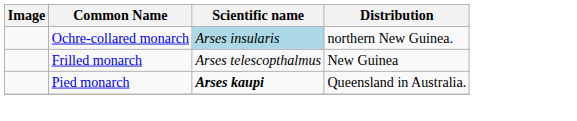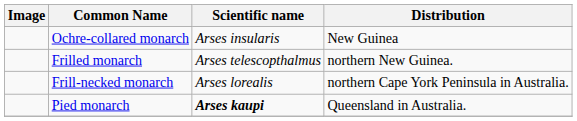 <table class="wikitable">
 <tr>
 <th>Image</th>
 <th>Common Name</th>
 <th>Scientific name</th>
 <th>Distribution</th>
 </tr>
 <tr>
 <td></td>
 <td><a href='#'>Ochre-collared monarch</a></td>
-<td style="background: lightblue;"><em>Arses insularis</em></td>
-<td>northern New Guinea.</td>
+<td><em>Arses insularis</em></td>
+<td>New Guinea</td>
 </tr>
 <tr>
 <td></td>
 <td><a href='#'>Frilled monarch</a></td>
 <td><em>Arses telescopthalmus</em></td>
-<td>New Guinea</td>
+<td>northern New Guinea.</td>
+</tr>
+<tr>
+<td></td>
+<td><a href='#'>Frill-necked monarch</a></td>
+<td><em>Arses lorealis</em></td>
+<td>northern Cape York Peninsula in Australia.</td>
 </tr>
 <tr>
 <td></td>
 <td><a href='#'>Pied monarch</a></td>
 <td><strong><em>Arses kaupi</em></strong></td>
 <td>Queensland in Australia.</td>
 </tr>
 <tr>
 </tr>
 </table>
